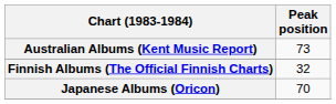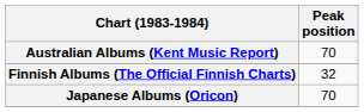 <table class="wikitable sortable plainrowheaders" style="text-align:center">
 <tr>
 <th scope="col">Chart (1983-1984)</th>
 <th scope="col">Peak<br>position</th>
 </tr>
 <tr>
 <th scope="row">Australian Albums (<a href='#'>Kent Music Report</a>)</th>
-<td>73</td>
+<td>70</td>
 </tr>
 <tr>
 </tr>
 <tr>
 <th scope="row">Finnish Albums (<a href='#'>The Official Finnish Charts</a>)</th>
 <td>32</td>
 </tr>
 <tr>
 <th scope="row">Japanese Albums (<a href='#'>Oricon</a>)</th>
 <td>70</td>
 </tr>
 <tr>
 </tr>
 <tr>
 </tr>
 <tr>
 </tr>
 <tr>
 </tr>
 </table>
